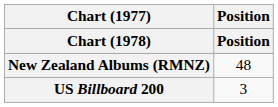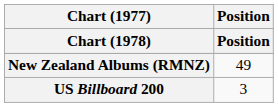 <table class="wikitable sortable plainrowheaders" style="text-align:center">
 <tr>
 <th scope="col">Chart (1977)</th>
 <th scope="col">Position</th>
 </tr>
 <tr>
 </tr>
 <tr>
 <th scope="col">Chart (1978)</th>
 <th scope="col">Position</th>
 </tr>
 <tr>
 </tr>
 <tr>
 <th scope="row">New Zealand Albums (RMNZ)</th>
-<td>48</td>
+<td>49</td>
 </tr>
 <tr>
 <th scope="row">US <em>Billboard</em> 200</th>
 <td>3</td>
 </tr>
 </table>
